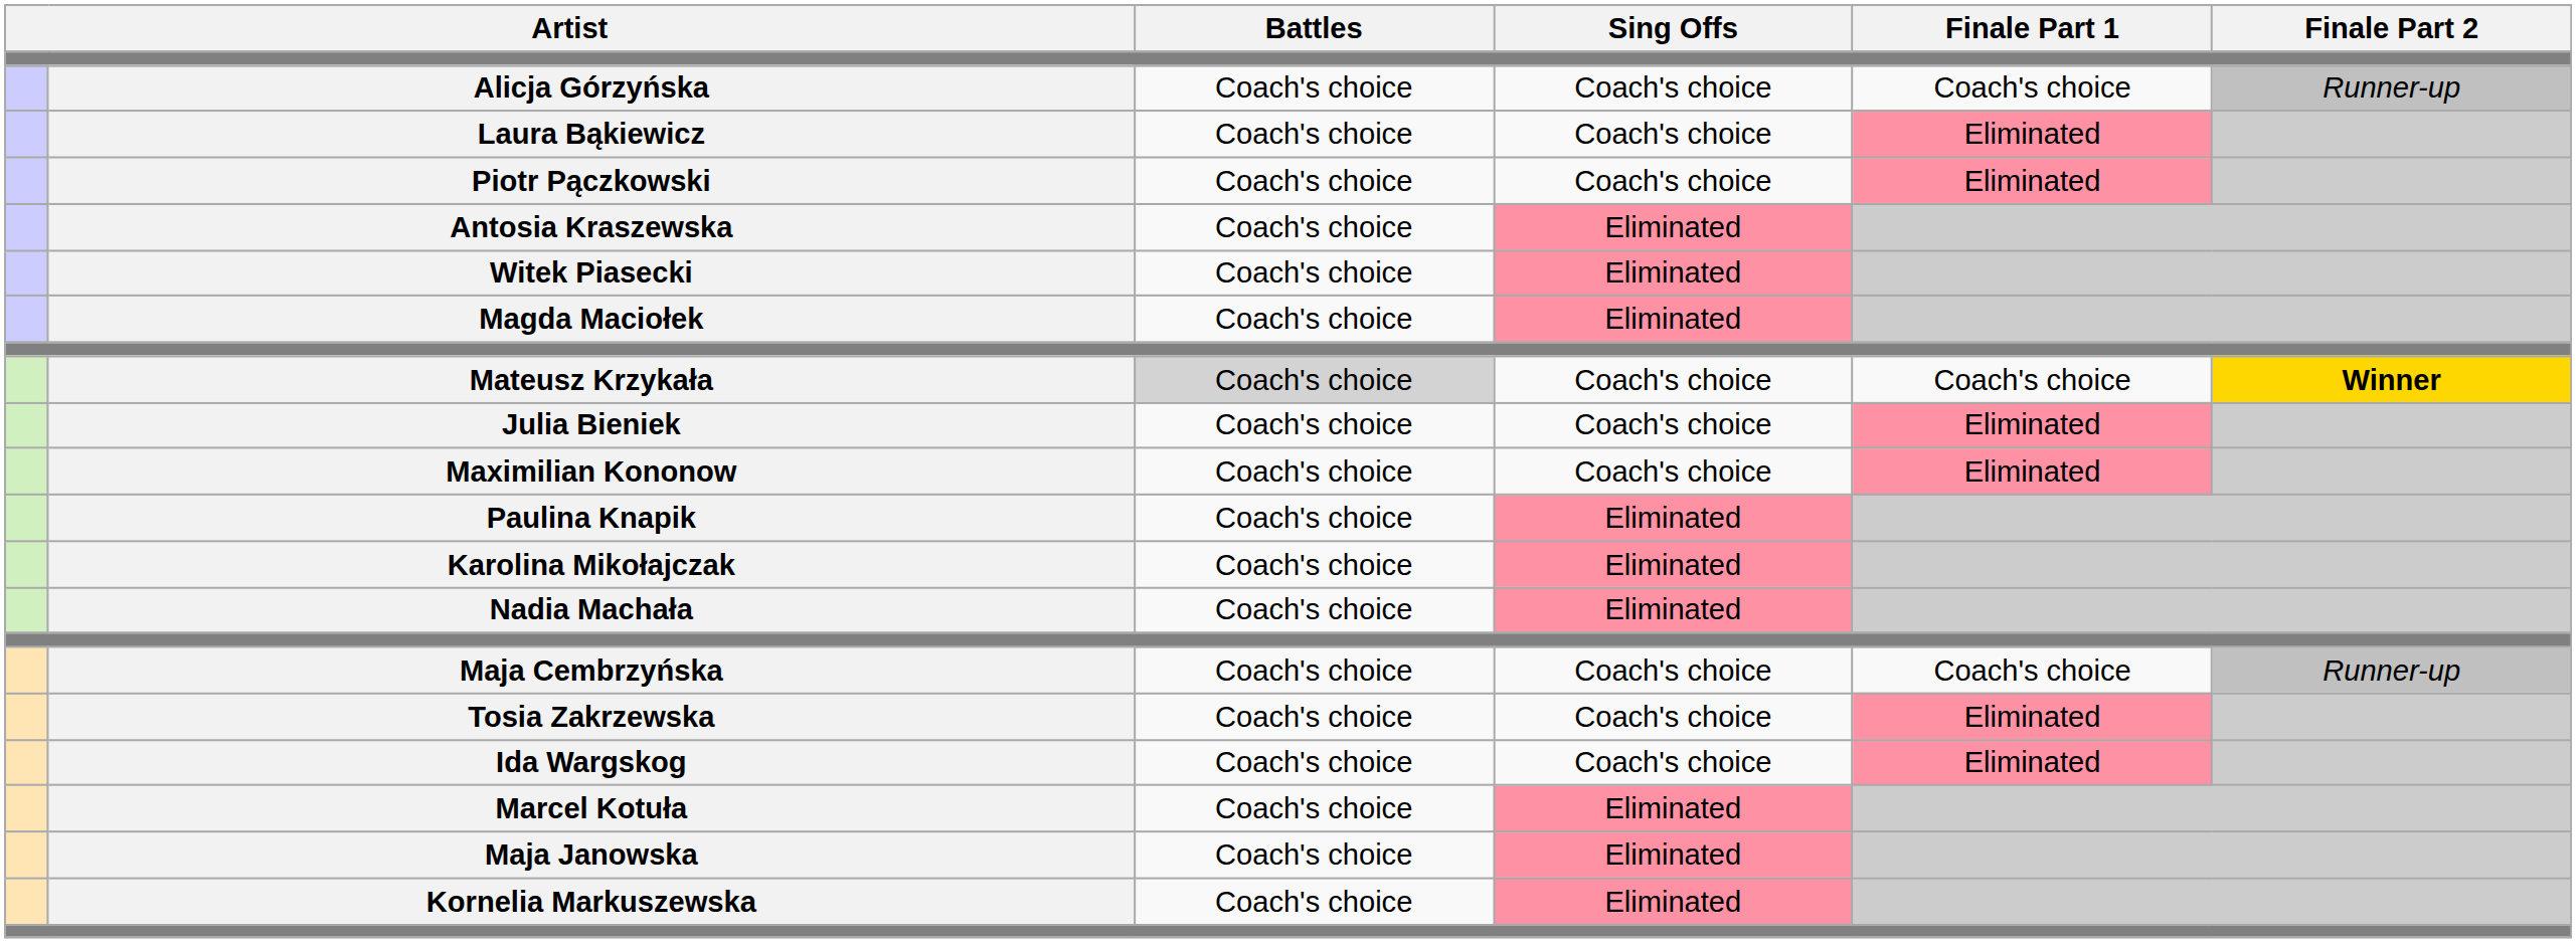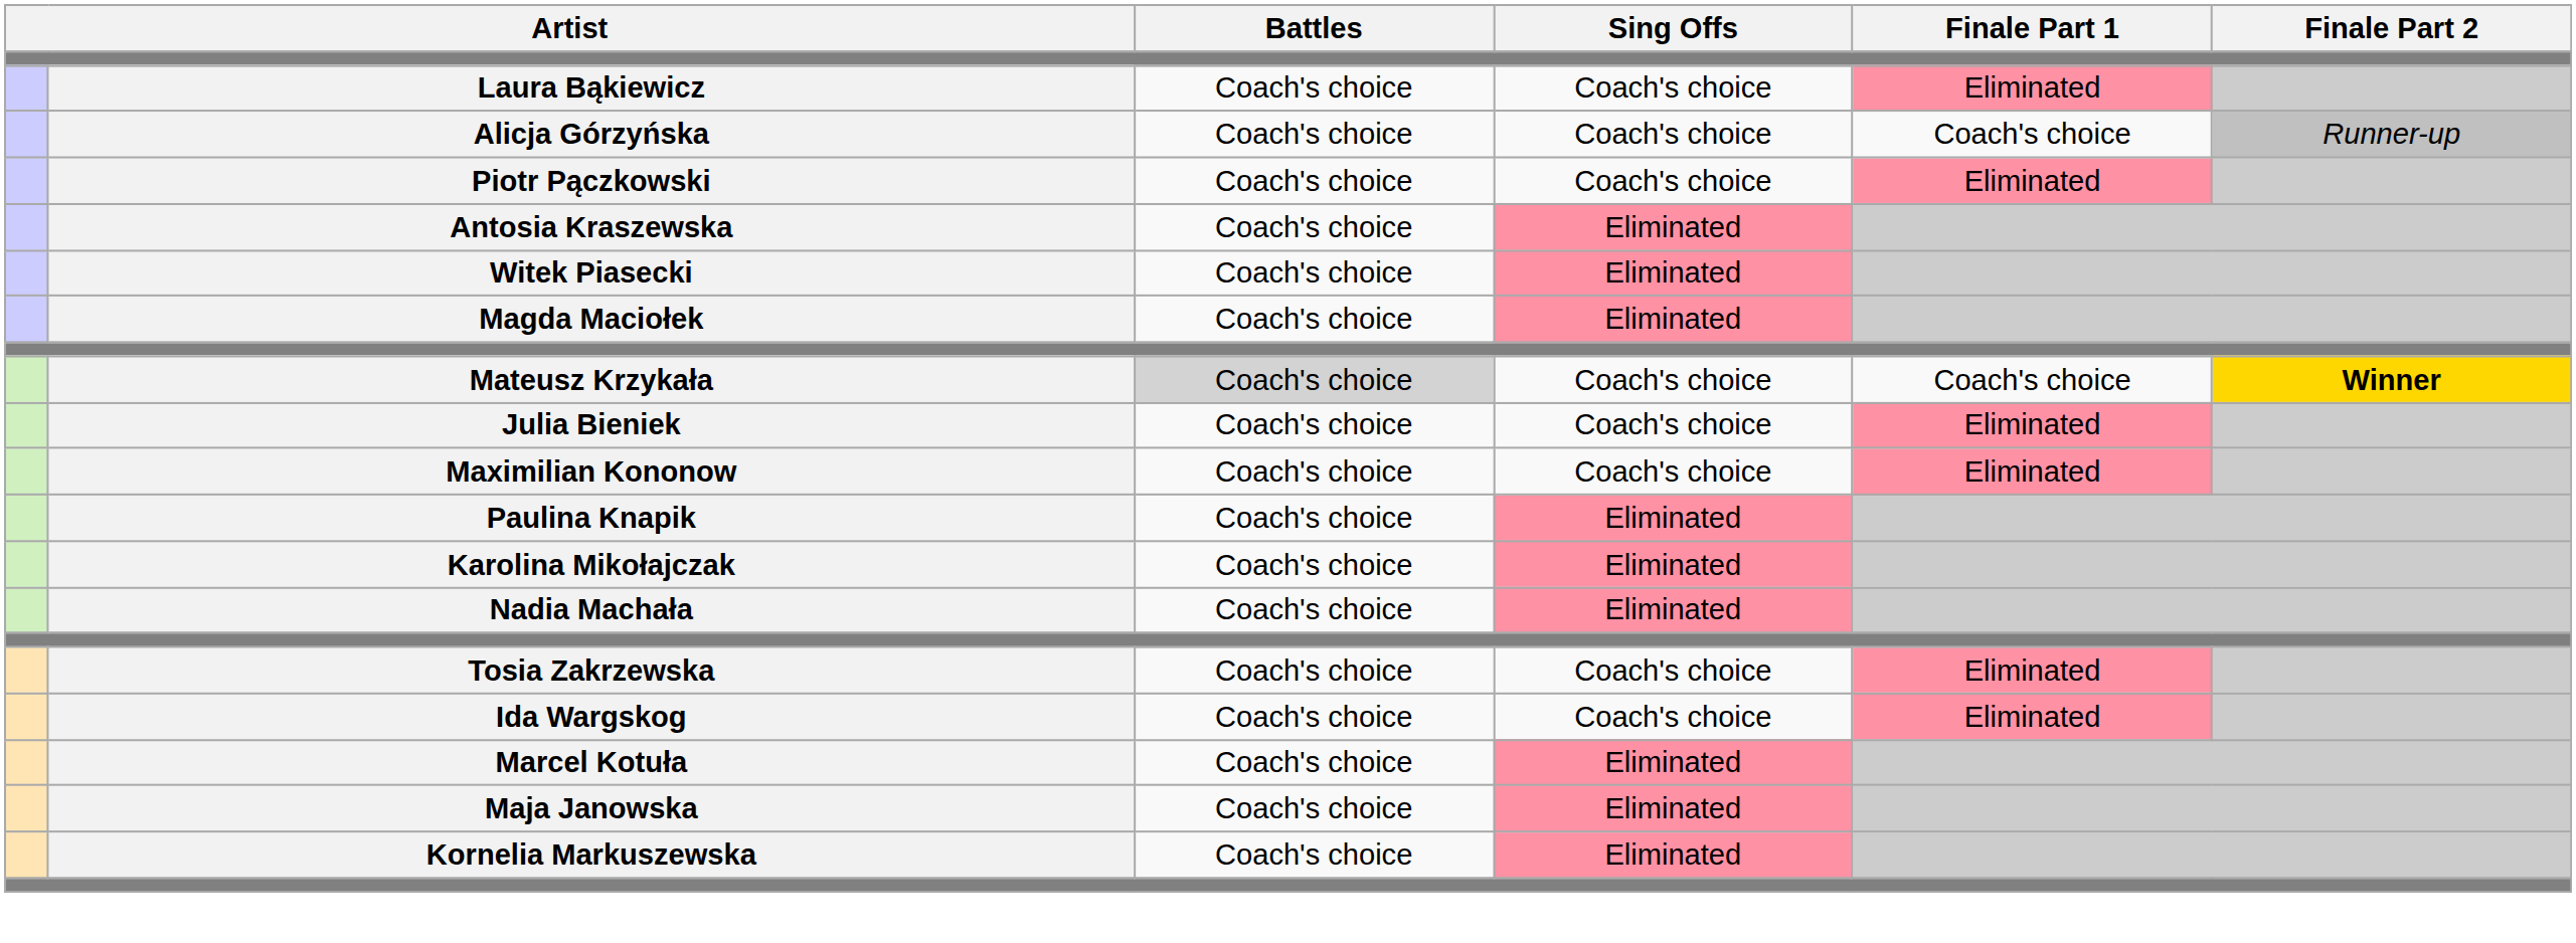 <table class="wikitable" style="font-size:90%; text-align:center; width:100%;">
 <tr>
 <th colspan="2">Artist</th>
 <th style="width:14%;">Battles</th>
 <th style="width:14%;">Sing Offs</th>
 <th style="width:14%;">Finale Part 1</th>
 <th style="width:14%;">Finale Part 2</th>
 </tr>
 <tr>
 <th colspan="6" style="background:gray;"></th>
 </tr>
 <tr>
 <th style="background:#ccf;"></th>
+<th>Laura Bąkiewicz</th>
+<td>Coach's choice</td>
+<td>Coach's choice</td>
+<td style="background:#FF91A4;">Eliminated</td>
+<th colspan="1" style="background:#ccc;"></th>
+</tr>
+<tr>
+<th style="background:#ccf;"></th>
 <th>Alicja Górzyńska</th>
 <td>Coach's choice</td>
 <td>Coach's choice</td>
 <td>Coach's choice</td>
 <td colspan="1" style="background:silver"><em>Runner-up</em></td>
-</tr>
-<tr>
-<th style="background:#ccf;"></th>
-<th>Laura Bąkiewicz</th>
-<td>Coach's choice</td>
-<td>Coach's choice</td>
-<td style="background:#FF91A4;">Eliminated</td>
-<th colspan="1" style="background:#ccc;"></th>
 </tr>
 <tr>
 <th style="background:#ccf;"></th>
 <th>Piotr Pączkowski</th>
 <td>Coach's choice</td>
 <td>Coach's choice</td>
 <td style="background:#FF91A4;">Eliminated</td>
 <th colspan="1" style="background:#ccc;"></th>
 </tr>
 <tr>
 <th style="background:#ccf;"></th>
 <th>Antosia Kraszewska</th>
 <td>Coach's choice</td>
 <td style="background:#FF91A4;">Eliminated</td>
 <td colspan="2" style="background:#ccc;"></td>
 </tr>
 <tr>
 <th style="background:#ccf;"></th>
 <th>Witek Piasecki</th>
 <td>Coach's choice</td>
 <td style="background:#FF91A4;">Eliminated</td>
 <td colspan="2" style="background:#ccc;"></td>
 </tr>
 <tr>
 <th style="background:#ccf;"></th>
 <th>Magda Maciołek</th>
 <td>Coach's choice</td>
 <td style="background:#FF91A4;">Eliminated</td>
 <td colspan="2" style="background:#ccc;"></td>
 </tr>
 <tr>
 <th colspan="6" style="background:gray;"></th>
 </tr>
 <tr>
 <th style="background:#d0f0c0;"></th>
 <th>Mateusz Krzykała</th>
 <td style="background: lightgrey;">Coach's choice</td>
 <td>Coach's choice</td>
 <td>Coach's choice</td>
 <td colspan="1" style="background:gold"><strong>Winner</strong></td>
 </tr>
 <tr>
 <th style="background:#d0f0c0;"></th>
 <th>Julia Bieniek</th>
 <td>Coach's choice</td>
 <td>Coach's choice</td>
 <td style="background:#FF91A4;">Eliminated</td>
 <th colspan="1" style="background:#ccc;"></th>
 </tr>
 <tr>
 <th style="background:#d0f0c0;"></th>
 <th>Maximilian Kononow</th>
 <td>Coach's choice</td>
 <td>Coach's choice</td>
 <td style="background:#FF91A4;">Eliminated</td>
 <th colspan="1" style="background:#ccc;"></th>
 </tr>
 <tr>
 <th style="background:#d0f0c0;"></th>
 <th>Paulina Knapik</th>
 <td>Coach's choice</td>
 <td style="background:#FF91A4;">Eliminated</td>
 <td colspan="2" style="background:#ccc;"></td>
 </tr>
 <tr>
 <th style="background:#d0f0c0;"></th>
 <th>Karolina Mikołajczak</th>
 <td>Coach's choice</td>
 <td style="background:#FF91A4;">Eliminated</td>
 <td colspan="2" style="background:#ccc;"></td>
 </tr>
 <tr>
 <th style="background:#d0f0c0;"></th>
 <th>Nadia Machała</th>
 <td>Coach's choice</td>
 <td style="background:#FF91A4;">Eliminated</td>
 <td colspan="2" style="background:#ccc;"></td>
 </tr>
 <tr>
 <th colspan="6" style="background:gray;"></th>
 </tr>
 <tr>
 <th style="background:#ffe5b4;"></th>
-<th>Maja Cembrzyńska</th>
-<td>Coach's choice</td>
-<td>Coach's choice</td>
-<td>Coach's choice</td>
-<td colspan="1" style="background:silver"><em>Runner-up</em></td>
-</tr>
-<tr>
-<th style="background:#ffe5b4;"></th>
 <th>Tosia Zakrzewska</th>
 <td>Coach's choice</td>
 <td>Coach's choice</td>
 <td style="background:#FF91A4;">Eliminated</td>
 <th colspan="1" style="background:#ccc;"></th>
 </tr>
 <tr>
 <th style="background:#ffe5b4;"></th>
 <th>Ida Wargskog</th>
 <td>Coach's choice</td>
 <td>Coach's choice</td>
 <td style="background:#FF91A4;">Eliminated</td>
 <th colspan="1" style="background:#ccc;"></th>
 </tr>
 <tr>
 <th style="background:#ffe5b4;"></th>
 <th>Marcel Kotuła</th>
 <td>Coach's choice</td>
 <td style="background:#FF91A4;">Eliminated</td>
 <td colspan="2" style="background:#ccc;"></td>
 </tr>
 <tr>
 <th style="background:#ffe5b4;"></th>
 <th>Maja Janowska</th>
 <td>Coach's choice</td>
 <td style="background:#FF91A4;">Eliminated</td>
 <td colspan="2" style="background:#ccc;"></td>
 </tr>
 <tr>
 <th style="background:#ffe5b4;"></th>
 <th>Kornelia Markuszewska</th>
 <td>Coach's choice</td>
 <td style="background:#FF91A4;">Eliminated</td>
 <td colspan="2" style="background:#ccc;"></td>
 </tr>
 <tr>
 <th colspan="6" style="background:gray;"></th>
 </tr>
 <tr>
 </tr>
 </table>
